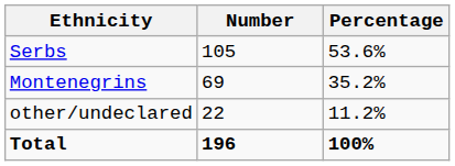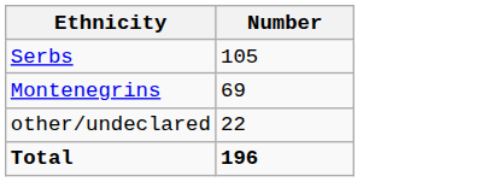 <table class="wikitable">
 <tr>
 <th width="100px">Ethnicity</th>
 <th width="80px">Number</th>
-<th width="80px">Percentage</th>
 </tr>
 <tr>
 <td><a href='#'>Serbs</a></td>
 <td>105</td>
-<td>53.6%</td>
 </tr>
 <tr>
 <td><a href='#'>Montenegrins</a></td>
 <td>69</td>
-<td>35.2%</td>
 </tr>
 <tr>
 <td>other/undeclared</td>
 <td>22</td>
-<td>11.2%</td>
 </tr>
 <tr>
 <td><strong>Total</strong></td>
 <td><strong>196</strong></td>
-<td><strong>100%</strong></td>
 </tr>
 </table>
